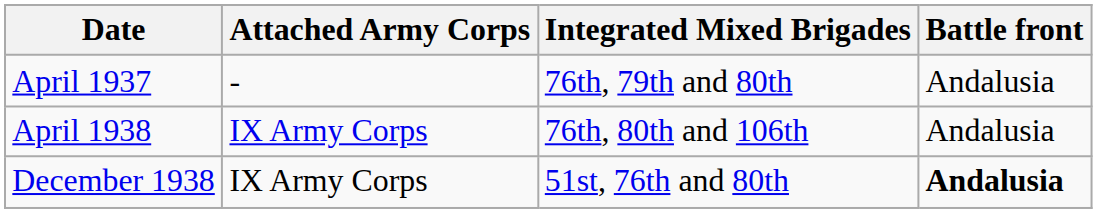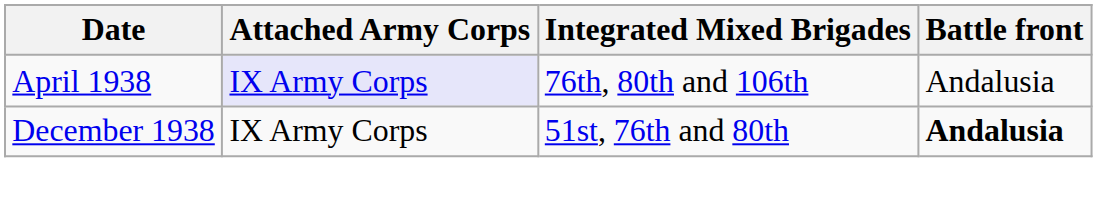 <table class = "wikitable">
 <tr>
 <th>Date</th>
 <th>Attached Army Corps</th>
 <th>Integrated Mixed Brigades</th>
 <th>Battle front</th>
 </tr>
 <tr>
-<td><a href='#'>April 1937</a></td>
-<td>-</td>
-<td><a href='#'>76th</a>, <a href='#'>79th</a> and <a href='#'>80th</a></td>
-<td>Andalusia</td>
-</tr>
-<tr>
 <td><a href='#'>April 1938</a></td>
-<td><a href='#'>IX Army Corps</a></td>
+<td style="background: lavender;"><a href='#'>IX Army Corps</a></td>
 <td><a href='#'>76th</a>, <a href='#'>80th</a> and <a href='#'>106th</a></td>
 <td>Andalusia</td>
 </tr>
 <tr>
 <td><a href='#'>December 1938</a></td>
 <td>IX Army Corps</td>
 <td><a href='#'>51st</a>, <a href='#'>76th</a> and <a href='#'>80th</a></td>
 <td><strong>Andalusia</strong></td>
 </tr>
 </table>
